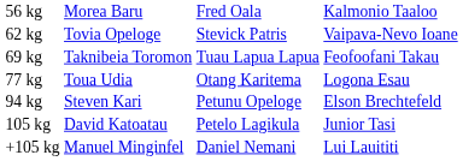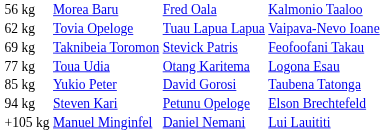 <table>
 <tr>
 <td>56 kg</td>
 <td><a href='#'>Morea Baru</a><br></td>
 <td><a href='#'>Fred Oala</a><br></td>
 <td><a href='#'>Kalmonio Taaloo</a><br></td>
 </tr>
 <tr>
 <td>62 kg</td>
 <td><a href='#'>Tovia Opeloge</a><br></td>
-<td><a href='#'>Stevick Patris</a><br></td>
+<td><a href='#'>Tuau Lapua Lapua</a><br></td>
 <td><a href='#'>Vaipava-Nevo Ioane</a><br></td>
 </tr>
 <tr>
 <td>69 kg</td>
 <td><a href='#'>Taknibeia Toromon</a><br></td>
-<td><a href='#'>Tuau Lapua Lapua</a><br></td>
+<td><a href='#'>Stevick Patris</a><br></td>
 <td><a href='#'>Feofoofani Takau</a><br></td>
 </tr>
 <tr>
 <td>77 kg</td>
 <td><a href='#'>Toua Udia</a><br></td>
 <td><a href='#'>Otang Karitema</a><br></td>
 <td><a href='#'>Logona Esau</a><br></td>
 </tr>
 <tr>
+<td>85 kg</td>
+<td><a href='#'>Yukio Peter</a><br></td>
+<td><a href='#'>David Gorosi</a><br></td>
+<td><a href='#'>Taubena Tatonga</a><br></td>
+</tr>
+<tr>
 <td>94 kg</td>
 <td><a href='#'>Steven Kari</a><br></td>
 <td><a href='#'>Petunu Opeloge</a><br></td>
 <td><a href='#'>Elson Brechtefeld</a><br></td>
-</tr>
-<tr>
-<td>105 kg</td>
-<td><a href='#'>David Katoatau</a><br></td>
-<td><a href='#'>Petelo Lagikula</a><br></td>
-<td><a href='#'>Junior Tasi</a><br></td>
 </tr>
 <tr>
 <td>+105 kg</td>
 <td><a href='#'>Manuel Minginfel</a><br></td>
 <td><a href='#'>Daniel Nemani</a><br></td>
 <td><a href='#'>Lui Lauititi</a><br></td>
 </tr>
 </table>
